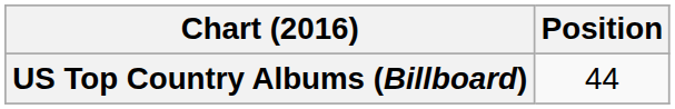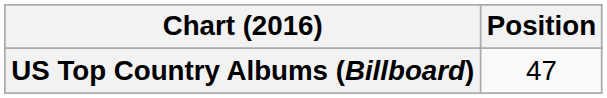 <table class="wikitable plainrowheaders" style="text-align:center">
 <tr>
 <th>Chart (2016)</th>
 <th>Position</th>
 </tr>
 <tr>
 <th scope="row">US Top Country Albums (<em>Billboard</em>)</th>
-<td>44</td>
+<td>47</td>
 </tr>
 </table>
